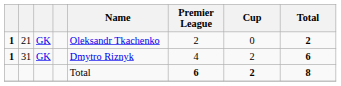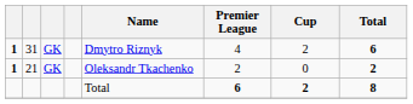 <table class="wikitable" style="text-align:center">
 <tr>
 <th width=15></th>
 <th width=15></th>
 <th width=15></th>
 <th width=15></th>
 <th width=150>Name</th>
 <th width=80><strong>Premier League</strong></th>
 <th width=80><strong>Cup</strong></th>
 <th width=80>Total</th>
 </tr>
 <tr>
 <td><strong>1</strong></td>
+<td>31</td>
+<td><a href='#'>GK</a></td>
+<td></td>
+<td align=left><a href='#'>Dmytro Riznyk</a></td>
+<td>4</td>
+<td>2</td>
+<td><strong>6</strong></td>
+</tr>
+<tr>
+<td><strong>1</strong></td>
 <td>21</td>
 <td><a href='#'>GK</a></td>
 <td></td>
 <td align=left><a href='#'>Oleksandr Tkachenko</a></td>
 <td>2</td>
 <td>0</td>
 <td><strong>2</strong></td>
-</tr>
-<tr>
-<td><strong>1</strong></td>
-<td>31</td>
-<td><a href='#'>GK</a></td>
-<td></td>
-<td align=left><a href='#'>Dmytro Riznyk</a></td>
-<td>4</td>
-<td>2</td>
-<td><strong>6</strong></td>
 </tr>
 <tr>
 <td></td>
 <td></td>
 <td></td>
 <td></td>
 <td align=left>Total</td>
 <td><strong>6</strong></td>
 <td><strong>2</strong></td>
 <td><strong>8</strong></td>
 </tr>
 <tr>
 </tr>
 </table>
